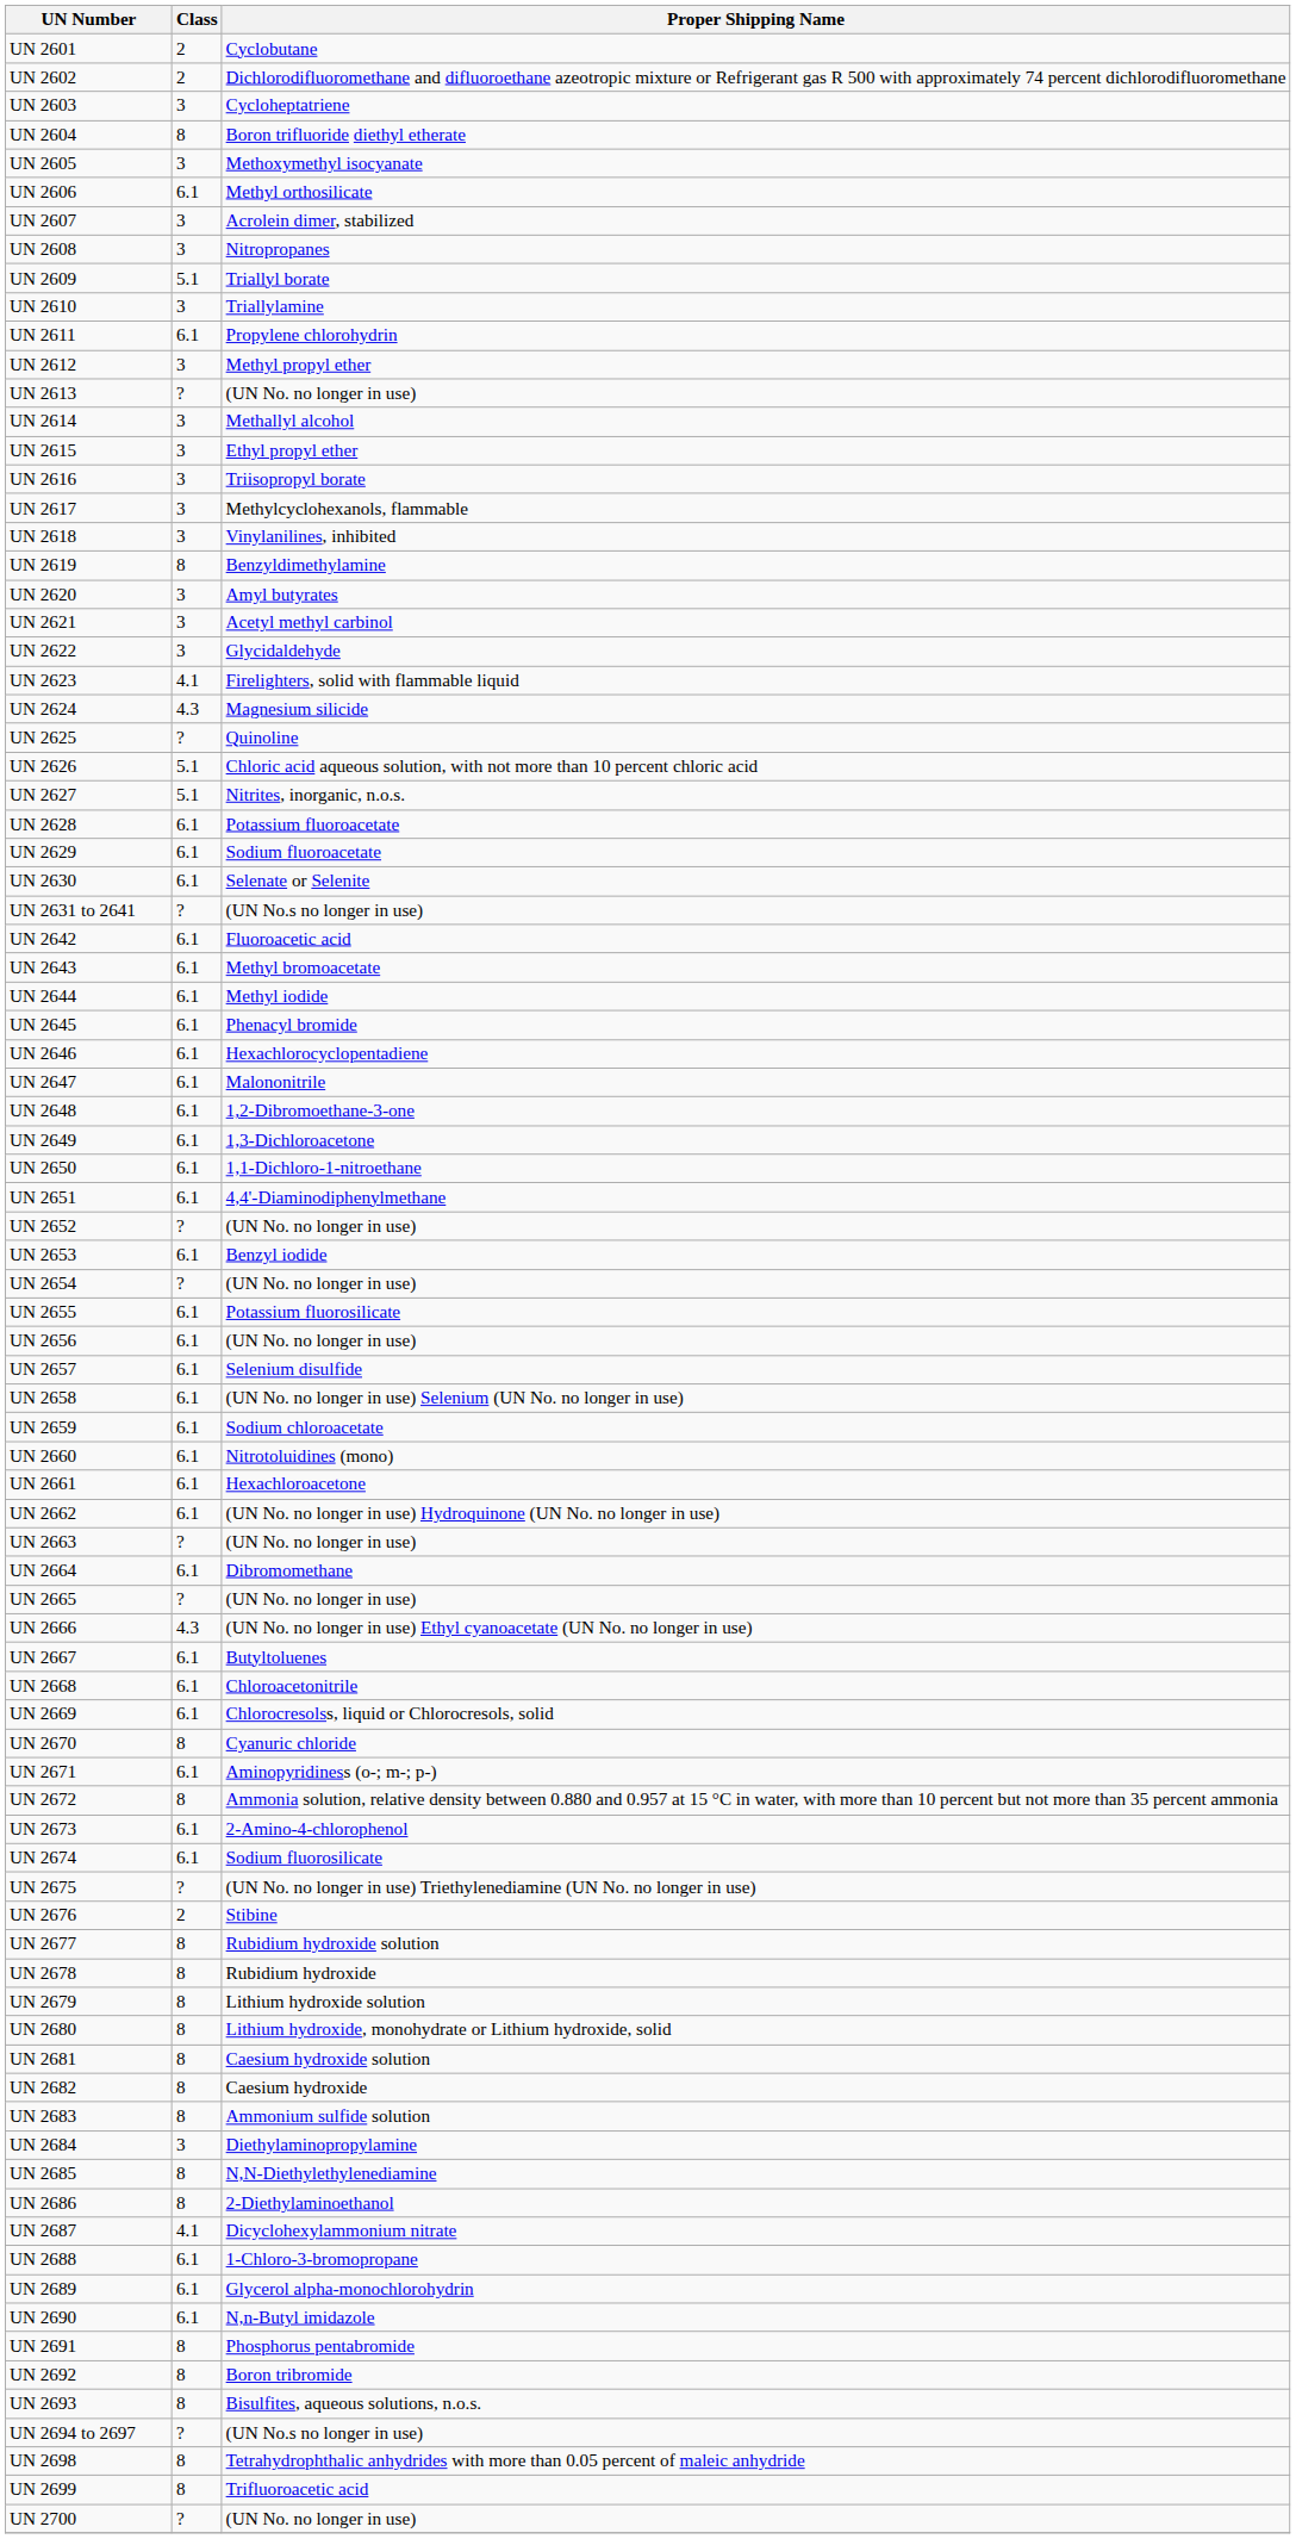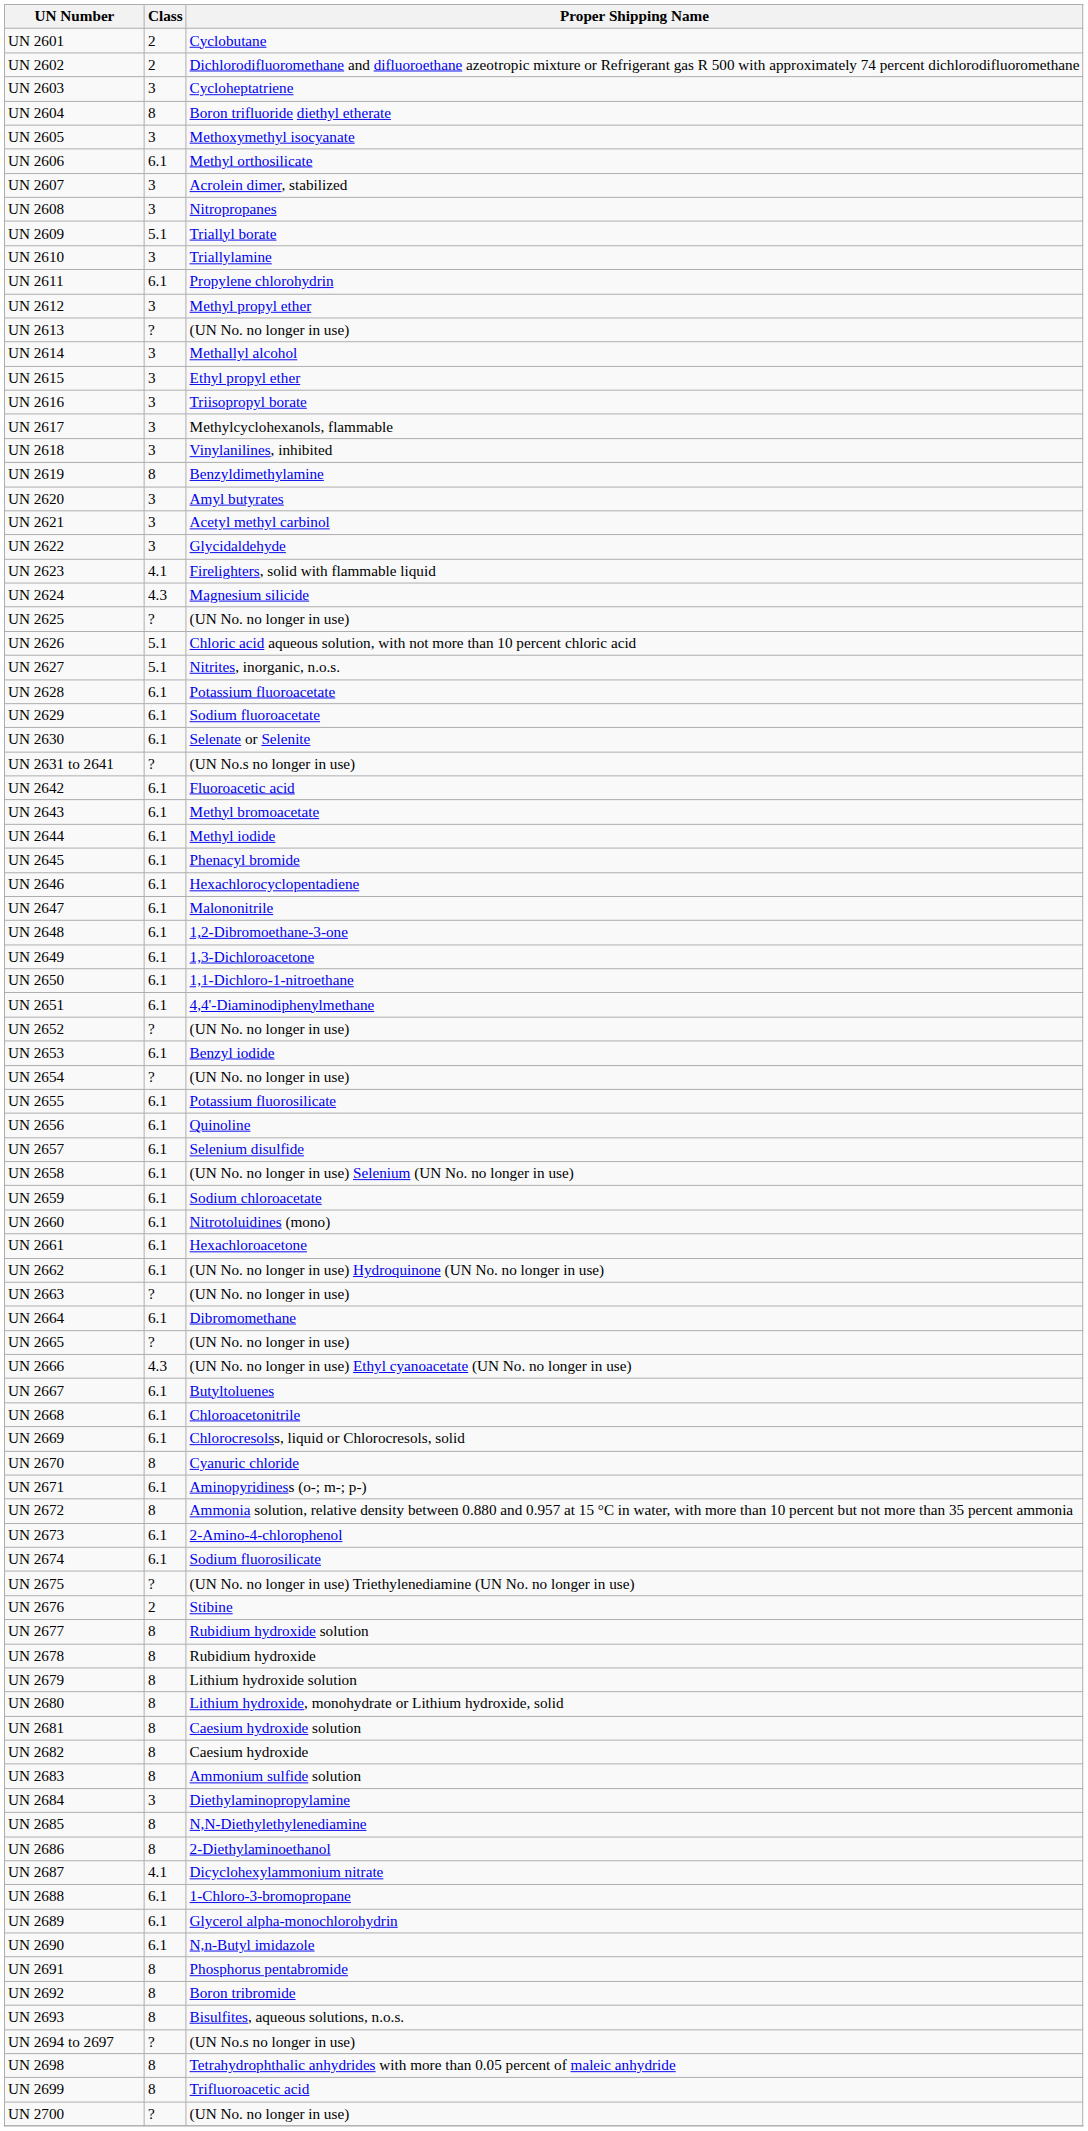 <table class="wikitable">
 <tr>
 <th width="140px">UN Number</th>
 <th>Class</th>
 <th>Proper Shipping Name</th>
 </tr>
 <tr>
 <td>UN 2601</td>
 <td>2</td>
 <td><a href='#'>Cyclobutane</a></td>
 </tr>
 <tr>
 <td>UN 2602</td>
 <td>2</td>
 <td><a href='#'>Dichlorodifluoromethane</a> and <a href='#'>difluoroethane</a> azeotropic mixture or Refrigerant gas R 500 with approximately 74 percent dichlorodifluoromethane</td>
 </tr>
 <tr>
 <td>UN 2603</td>
 <td>3</td>
 <td><a href='#'>Cycloheptatriene</a></td>
 </tr>
 <tr>
 <td>UN 2604</td>
 <td>8</td>
 <td><a href='#'>Boron trifluoride</a> <a href='#'>diethyl etherate</a></td>
 </tr>
 <tr>
 <td>UN 2605</td>
 <td>3</td>
 <td><a href='#'>Methoxymethyl isocyanate</a></td>
 </tr>
 <tr>
 <td>UN 2606</td>
 <td>6.1</td>
 <td><a href='#'>Methyl orthosilicate</a></td>
 </tr>
 <tr>
 <td>UN 2607</td>
 <td>3</td>
 <td><a href='#'>Acrolein dimer</a>, stabilized</td>
 </tr>
 <tr>
 <td>UN 2608</td>
 <td>3</td>
 <td><a href='#'>Nitropropanes</a></td>
 </tr>
 <tr>
 <td>UN 2609</td>
 <td>5.1</td>
 <td><a href='#'>Triallyl borate</a></td>
 </tr>
 <tr>
 <td>UN 2610</td>
 <td>3</td>
 <td><a href='#'>Triallylamine</a></td>
 </tr>
 <tr>
 <td>UN 2611</td>
 <td>6.1</td>
 <td><a href='#'>Propylene chlorohydrin</a></td>
 </tr>
 <tr>
 <td>UN 2612</td>
 <td>3</td>
 <td><a href='#'>Methyl propyl ether</a></td>
 </tr>
 <tr>
 <td>UN 2613</td>
 <td>?</td>
 <td>(UN No. no longer in use)</td>
 </tr>
 <tr>
 <td>UN 2614</td>
 <td>3</td>
 <td><a href='#'>Methallyl alcohol</a></td>
 </tr>
 <tr>
 <td>UN 2615</td>
 <td>3</td>
 <td><a href='#'>Ethyl propyl ether</a></td>
 </tr>
 <tr>
 <td>UN 2616</td>
 <td>3</td>
 <td><a href='#'>Triisopropyl borate</a></td>
 </tr>
 <tr>
 <td>UN 2617</td>
 <td>3</td>
 <td>Methylcyclohexanols, flammable</td>
 </tr>
 <tr>
 <td>UN 2618</td>
 <td>3</td>
 <td><a href='#'>Vinylanilines</a>, inhibited</td>
 </tr>
 <tr>
 <td>UN 2619</td>
 <td>8</td>
 <td><a href='#'>Benzyldimethylamine</a></td>
 </tr>
 <tr>
 <td>UN 2620</td>
 <td>3</td>
 <td><a href='#'>Amyl butyrates</a></td>
 </tr>
 <tr>
 <td>UN 2621</td>
 <td>3</td>
 <td><a href='#'>Acetyl methyl carbinol</a></td>
 </tr>
 <tr>
 <td>UN 2622</td>
 <td>3</td>
 <td><a href='#'>Glycidaldehyde</a></td>
 </tr>
 <tr>
 <td>UN 2623</td>
 <td>4.1</td>
 <td><a href='#'>Firelighters</a>, solid with flammable liquid</td>
 </tr>
 <tr>
 <td>UN 2624</td>
 <td>4.3</td>
 <td><a href='#'>Magnesium silicide</a></td>
 </tr>
 <tr>
 <td>UN 2625</td>
 <td>?</td>
-<td><a href='#'>Quinoline</a></td>
+<td>(UN No. no longer in use)</td>
 </tr>
 <tr>
 <td>UN 2626</td>
 <td>5.1</td>
 <td><a href='#'>Chloric acid</a> aqueous solution, with not more than 10 percent chloric acid</td>
 </tr>
 <tr>
 <td>UN 2627</td>
 <td>5.1</td>
 <td><a href='#'>Nitrites</a>, inorganic, n.o.s.</td>
 </tr>
 <tr>
 <td>UN 2628</td>
 <td>6.1</td>
 <td><a href='#'>Potassium fluoroacetate</a></td>
 </tr>
 <tr>
 <td>UN 2629</td>
 <td>6.1</td>
 <td><a href='#'>Sodium fluoroacetate</a></td>
 </tr>
 <tr>
 <td>UN 2630</td>
 <td>6.1</td>
 <td><a href='#'>Selenate</a> or <a href='#'>Selenite</a></td>
 </tr>
 <tr>
 <td>UN 2631 to 2641</td>
 <td>?</td>
 <td>(UN No.s no longer in use)</td>
 </tr>
 <tr>
 <td>UN 2642</td>
 <td>6.1</td>
 <td><a href='#'>Fluoroacetic acid</a></td>
 </tr>
 <tr>
 <td>UN 2643</td>
 <td>6.1</td>
 <td><a href='#'>Methyl bromoacetate</a></td>
 </tr>
 <tr>
 <td>UN 2644</td>
 <td>6.1</td>
 <td><a href='#'>Methyl iodide</a></td>
 </tr>
 <tr>
 <td>UN 2645</td>
 <td>6.1</td>
 <td><a href='#'>Phenacyl bromide</a></td>
 </tr>
 <tr>
 <td>UN 2646</td>
 <td>6.1</td>
 <td><a href='#'>Hexachlorocyclopentadiene</a></td>
 </tr>
 <tr>
 <td>UN 2647</td>
 <td>6.1</td>
 <td><a href='#'>Malononitrile</a></td>
 </tr>
 <tr>
 <td>UN 2648</td>
 <td>6.1</td>
 <td><a href='#'>1,2-Dibromoethane-3-one</a></td>
 </tr>
 <tr>
 <td>UN 2649</td>
 <td>6.1</td>
 <td><a href='#'>1,3-Dichloroacetone</a></td>
 </tr>
 <tr>
 <td>UN 2650</td>
 <td>6.1</td>
 <td><a href='#'>1,1-Dichloro-1-nitroethane</a></td>
 </tr>
 <tr>
 <td>UN 2651</td>
 <td>6.1</td>
 <td><a href='#'>4,4'-Diaminodiphenylmethane</a></td>
 </tr>
 <tr>
 <td>UN 2652</td>
 <td>?</td>
 <td>(UN No. no longer in use)</td>
 </tr>
 <tr>
 <td>UN 2653</td>
 <td>6.1</td>
 <td><a href='#'>Benzyl iodide</a></td>
 </tr>
 <tr>
 <td>UN 2654</td>
 <td>?</td>
 <td>(UN No. no longer in use)</td>
 </tr>
 <tr>
 <td>UN 2655</td>
 <td>6.1</td>
 <td><a href='#'>Potassium fluorosilicate</a></td>
 </tr>
 <tr>
 <td>UN 2656</td>
 <td>6.1</td>
-<td>(UN No. no longer in use)</td>
+<td><a href='#'>Quinoline</a></td>
 </tr>
 <tr>
 <td>UN 2657</td>
 <td>6.1</td>
 <td><a href='#'>Selenium disulfide</a></td>
 </tr>
 <tr>
 <td>UN 2658</td>
 <td>6.1</td>
 <td>(UN No. no longer in use) <a href='#'>Selenium</a> (UN No. no longer in use)</td>
 </tr>
 <tr>
 <td>UN 2659</td>
 <td>6.1</td>
 <td><a href='#'>Sodium chloroacetate</a></td>
 </tr>
 <tr>
 <td>UN 2660</td>
 <td>6.1</td>
 <td><a href='#'>Nitrotoluidines</a> (mono)</td>
 </tr>
 <tr>
 <td>UN 2661</td>
 <td>6.1</td>
 <td><a href='#'>Hexachloroacetone</a></td>
 </tr>
 <tr>
 <td>UN 2662</td>
 <td>6.1</td>
 <td>(UN No. no longer in use) <a href='#'>Hydroquinone</a> (UN No. no longer in use)</td>
 </tr>
 <tr>
 <td>UN 2663</td>
 <td>?</td>
 <td>(UN No. no longer in use)</td>
 </tr>
 <tr>
 <td>UN 2664</td>
 <td>6.1</td>
 <td><a href='#'>Dibromomethane</a></td>
 </tr>
 <tr>
 <td>UN 2665</td>
 <td>?</td>
 <td>(UN No. no longer in use)</td>
 </tr>
 <tr>
 <td>UN 2666</td>
 <td>4.3</td>
 <td>(UN No. no longer in use) <a href='#'>Ethyl cyanoacetate</a> (UN No. no longer in use)</td>
 </tr>
 <tr>
 <td>UN 2667</td>
 <td>6.1</td>
 <td><a href='#'>Butyltoluenes</a></td>
 </tr>
 <tr>
 <td>UN 2668</td>
 <td>6.1</td>
 <td><a href='#'>Chloroacetonitrile</a></td>
 </tr>
 <tr>
 <td>UN 2669</td>
 <td>6.1</td>
 <td><a href='#'>Chlorocresols</a>s, liquid or Chlorocresols, solid</td>
 </tr>
 <tr>
 <td>UN 2670</td>
 <td>8</td>
 <td><a href='#'>Cyanuric chloride</a></td>
 </tr>
 <tr>
 <td>UN 2671</td>
 <td>6.1</td>
 <td><a href='#'>Aminopyridines</a>s (o-; m-; p-)</td>
 </tr>
 <tr>
 <td>UN 2672</td>
 <td>8</td>
 <td><a href='#'>Ammonia</a> solution, relative density between 0.880 and 0.957 at 15 °C in water, with more than 10 percent but not more than 35 percent ammonia</td>
 </tr>
 <tr>
 <td>UN 2673</td>
 <td>6.1</td>
 <td><a href='#'>2-Amino-4-chlorophenol</a></td>
 </tr>
 <tr>
 <td>UN 2674</td>
 <td>6.1</td>
 <td><a href='#'>Sodium fluorosilicate</a></td>
 </tr>
 <tr>
 <td>UN 2675</td>
 <td>?</td>
 <td>(UN No. no longer in use) Triethylenediamine (UN No. no longer in use)</td>
 </tr>
 <tr>
 <td>UN 2676</td>
 <td>2</td>
 <td><a href='#'>Stibine</a></td>
 </tr>
 <tr>
 <td>UN 2677</td>
 <td>8</td>
 <td><a href='#'>Rubidium hydroxide</a> solution</td>
 </tr>
 <tr>
 <td>UN 2678</td>
 <td>8</td>
 <td>Rubidium hydroxide</td>
 </tr>
 <tr>
 <td>UN 2679</td>
 <td>8</td>
 <td>Lithium hydroxide solution</td>
 </tr>
 <tr>
 <td>UN 2680</td>
 <td>8</td>
 <td><a href='#'>Lithium hydroxide</a>, monohydrate or Lithium hydroxide, solid</td>
 </tr>
 <tr>
 <td>UN 2681</td>
 <td>8</td>
 <td><a href='#'>Caesium hydroxide</a> solution</td>
 </tr>
 <tr>
 <td>UN 2682</td>
 <td>8</td>
 <td>Caesium hydroxide</td>
 </tr>
 <tr>
 <td>UN 2683</td>
 <td>8</td>
 <td><a href='#'>Ammonium sulfide</a> solution</td>
 </tr>
 <tr>
 <td>UN 2684</td>
 <td>3</td>
 <td><a href='#'>Diethylaminopropylamine</a></td>
 </tr>
 <tr>
 <td>UN 2685</td>
 <td>8</td>
 <td><a href='#'>N,N-Diethylethylenediamine</a></td>
 </tr>
 <tr>
 <td>UN 2686</td>
 <td>8</td>
 <td><a href='#'>2-Diethylaminoethanol</a></td>
 </tr>
 <tr>
 <td>UN 2687</td>
 <td>4.1</td>
 <td><a href='#'>Dicyclohexylammonium nitrate</a></td>
 </tr>
 <tr>
 <td>UN 2688</td>
 <td>6.1</td>
 <td><a href='#'>1-Chloro-3-bromopropane</a></td>
 </tr>
 <tr>
 <td>UN 2689</td>
 <td>6.1</td>
 <td><a href='#'>Glycerol alpha-monochlorohydrin</a></td>
 </tr>
 <tr>
 <td>UN 2690</td>
 <td>6.1</td>
 <td><a href='#'>N,n-Butyl imidazole</a></td>
 </tr>
 <tr>
 <td>UN 2691</td>
 <td>8</td>
 <td><a href='#'>Phosphorus pentabromide</a></td>
 </tr>
 <tr>
 <td>UN 2692</td>
 <td>8</td>
 <td><a href='#'>Boron tribromide</a></td>
 </tr>
 <tr>
 <td>UN 2693</td>
 <td>8</td>
 <td><a href='#'>Bisulfites</a>, aqueous solutions, n.o.s.</td>
 </tr>
 <tr>
 <td>UN 2694 to 2697</td>
 <td>?</td>
 <td>(UN No.s no longer in use)</td>
 </tr>
 <tr>
 <td>UN 2698</td>
 <td>8</td>
 <td><a href='#'>Tetrahydrophthalic anhydrides</a> with more than 0.05 percent of <a href='#'>maleic anhydride</a></td>
 </tr>
 <tr>
 <td>UN 2699</td>
 <td>8</td>
 <td><a href='#'>Trifluoroacetic acid</a></td>
 </tr>
 <tr>
 <td>UN 2700</td>
 <td>?</td>
 <td>(UN No. no longer in use)</td>
 </tr>
 <tr>
 </tr>
 </table>
